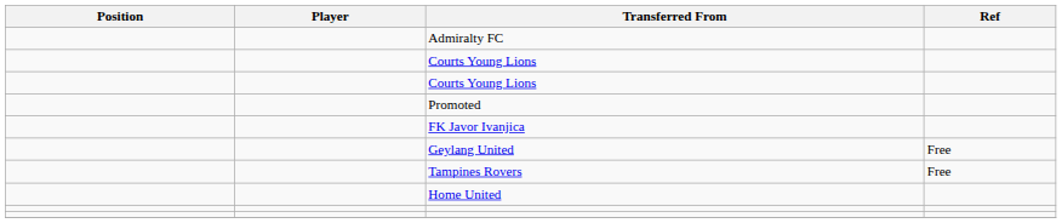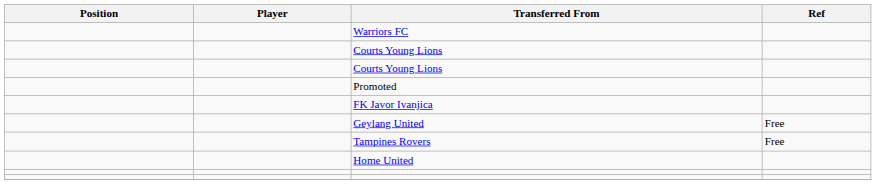 <table class="wikitable sortable" style="width:75%; text-align:center; font-size:95%; text-align:left;">
 <tr>
 <th>Position</th>
 <th>Player</th>
 <th>Transferred From</th>
 <th>Ref</th>
 </tr>
 <tr>
 <td></td>
 <td></td>
-<td>Admiralty FC</td>
+<td><a href='#'>Warriors FC</a></td>
 <td></td>
 </tr>
 <tr>
 <td></td>
 <td></td>
 <td><a href='#'>Courts Young Lions</a></td>
 <td></td>
 </tr>
 <tr>
 <td></td>
 <td></td>
 <td><a href='#'>Courts Young Lions</a></td>
 <td></td>
 </tr>
 <tr>
 <td></td>
 <td></td>
 <td>Promoted</td>
 <td></td>
 </tr>
 <tr>
 <td></td>
 <td></td>
 <td> <a href='#'>FK Javor Ivanjica</a></td>
 <td></td>
 </tr>
 <tr>
 <td></td>
 <td></td>
 <td><a href='#'>Geylang United</a></td>
 <td>Free</td>
 </tr>
 <tr>
 <td></td>
 <td></td>
 <td><a href='#'>Tampines Rovers</a></td>
 <td>Free </td>
 </tr>
 <tr>
 <td></td>
 <td></td>
 <td> <a href='#'>Home United</a></td>
 <td></td>
 </tr>
 <tr>
 <td></td>
 <td></td>
 <td></td>
 <td></td>
 </tr>
 <tr>
 <td></td>
 <td></td>
 <td></td>
 <td></td>
 </tr>
 <tr>
 </tr>
 </table>
